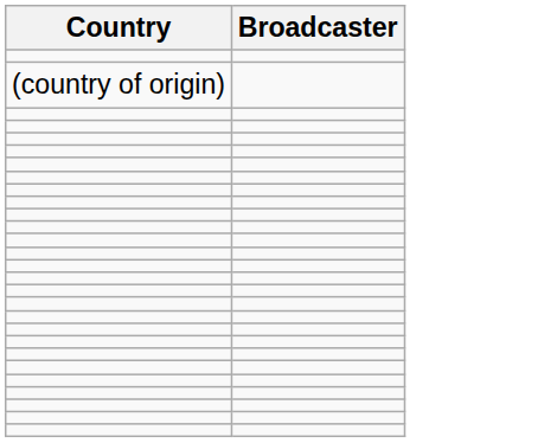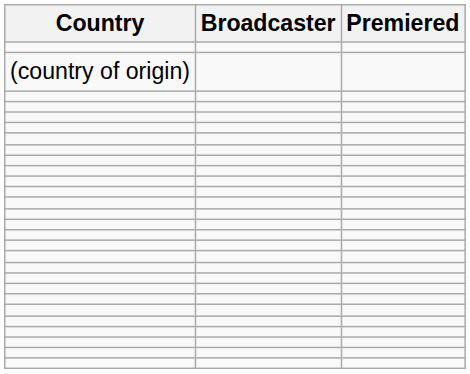 <table class="sortable wikitable" style="font-size:97%;">
 <tr>
 <th>Country</th>
 <th>Broadcaster</th>
+<th>Premiered</th>
 </tr>
 <tr>
+<td></td>
 <td></td>
 <td></td>
 </tr>
 <tr>
 <td> (country of origin)</td>
 <td></td>
+<td></td>
 </tr>
 <tr>
+<td></td>
 <td></td>
 <td></td>
 </tr>
 <tr>
 <td></td>
 <td></td>
+<td></td>
 </tr>
 <tr>
+<td></td>
 <td></td>
 <td></td>
 </tr>
 <tr>
 <td></td>
 <td></td>
+<td></td>
 </tr>
 <tr>
+<td></td>
 <td></td>
 <td></td>
 </tr>
 <tr>
 <td></td>
 <td></td>
+<td></td>
 </tr>
 <tr>
+<td></td>
 <td></td>
 <td></td>
 </tr>
 <tr>
 <td></td>
 <td></td>
+<td></td>
 </tr>
 <tr>
+<td></td>
 <td></td>
 <td></td>
 </tr>
 <tr>
 <td></td>
 <td></td>
+<td></td>
 </tr>
 <tr>
+<td></td>
 <td></td>
 <td></td>
 </tr>
 <tr>
 <td></td>
 <td></td>
+<td></td>
 </tr>
 <tr>
+<td></td>
 <td></td>
 <td></td>
 </tr>
 <tr>
 <td></td>
 <td></td>
+<td></td>
 </tr>
 <tr>
+<td></td>
 <td></td>
 <td></td>
 </tr>
 <tr>
 <td></td>
 <td></td>
+<td></td>
 </tr>
 <tr>
+<td></td>
 <td></td>
 <td></td>
 </tr>
 <tr>
 <td></td>
 <td></td>
+<td></td>
 </tr>
 <tr>
+<td></td>
 <td></td>
 <td></td>
 </tr>
 <tr>
 <td></td>
 <td></td>
+<td></td>
 </tr>
 <tr>
+<td></td>
 <td></td>
 <td></td>
 </tr>
 <tr>
 <td></td>
 <td></td>
+<td></td>
 </tr>
 <tr>
+<td></td>
 <td></td>
 <td></td>
 </tr>
 <tr>
 <td></td>
 <td></td>
+<td></td>
 </tr>
 <tr>
+<td></td>
 <td></td>
 <td></td>
 </tr>
 <tr>
 <td></td>
 <td></td>
+<td></td>
 </tr>
 </table>
